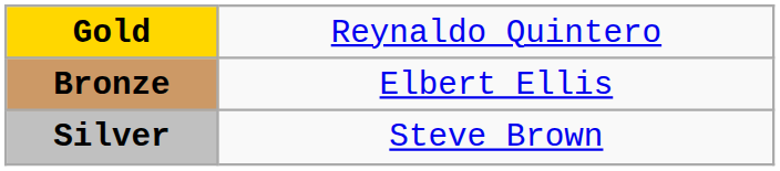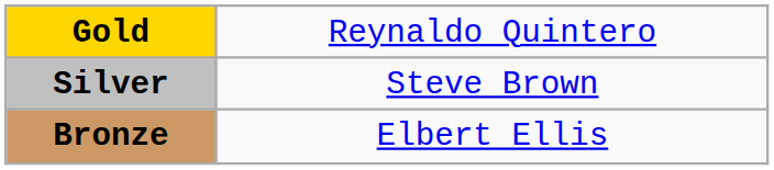 <table class="wikitable" style="text-align:center; " width="35%">
 <tr>
 <td bgcolor="gold"><strong>Gold</strong></td>
 <td><a href='#'>Reynaldo Quintero</a><br>  <small><em></em></small></td>
 </tr>
 <tr>
+<td bgcolor="silver"><strong>Silver</strong></td>
+<td><a href='#'>Steve Brown</a><br>  <small><em></em></small></td>
+</tr>
+<tr>
 <td bgcolor="CC9966"><strong>Bronze</strong></td>
 <td><a href='#'>Elbert Ellis</a><br>  <small><em></em></small></td>
 </tr>
-<tr>
-<td bgcolor="silver"><strong>Silver</strong></td>
-<td><a href='#'>Steve Brown</a><br>  <small><em></em></small></td>
-</tr>
 </table>
